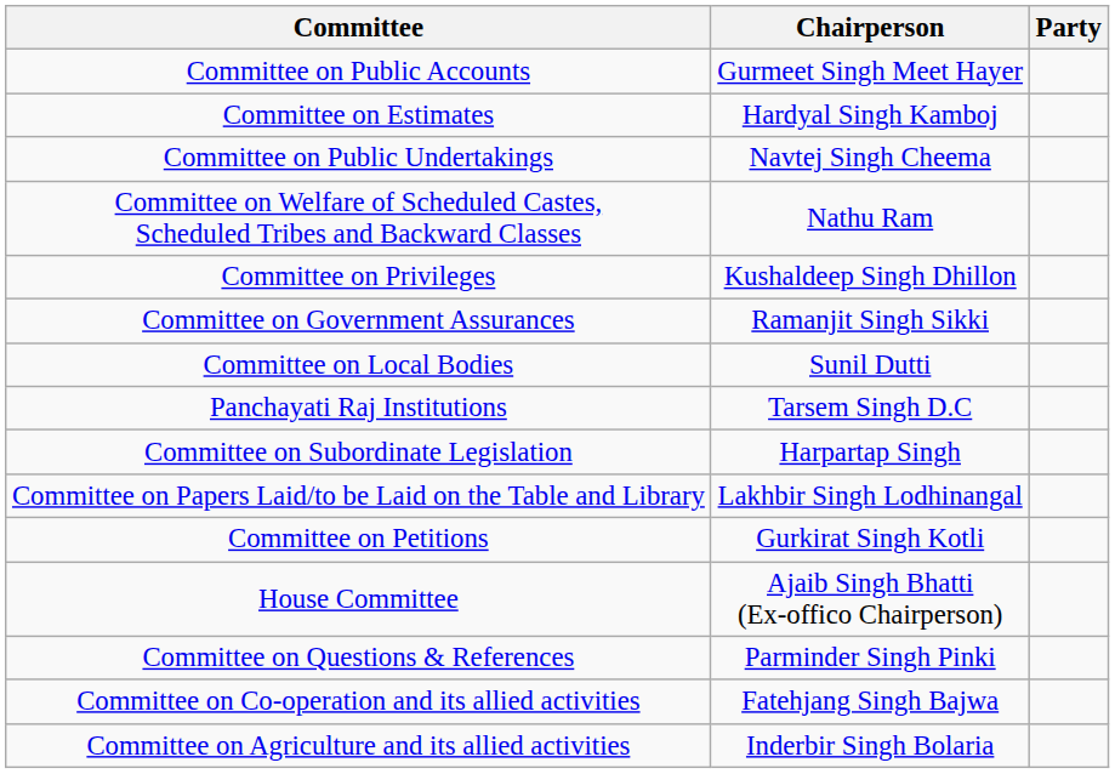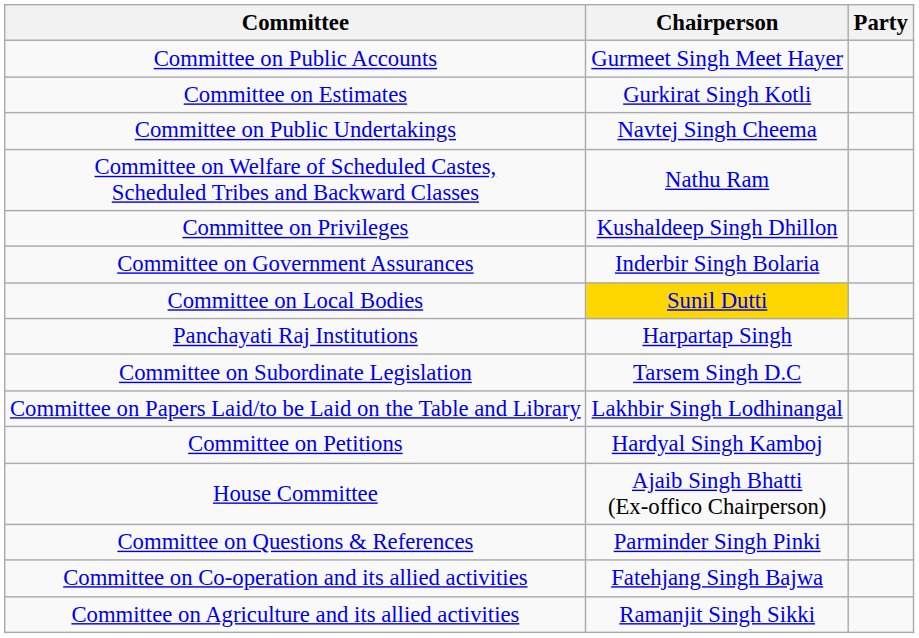 <table class="wikitable" style="text-align:center">
 <tr>
 <th>Committee</th>
 <th>Chairperson</th>
 <th colspan=2>Party</th>
 </tr>
 <tr>
 <td><a href='#'>Committee on Public Accounts</a></td>
 <td><a href='#'>Gurmeet Singh Meet Hayer</a></td>
 <td></td>
 </tr>
 <tr>
 <td><a href='#'>Committee on Estimates</a></td>
-<td><a href='#'>Hardyal Singh Kamboj</a></td>
+<td><a href='#'>Gurkirat Singh Kotli</a></td>
 <td></td>
 </tr>
 <tr>
 <td><a href='#'>Committee on Public Undertakings</a></td>
 <td><a href='#'>Navtej Singh Cheema</a></td>
 <td></td>
 </tr>
 <tr>
 <td><a href='#'>Committee on Welfare of Scheduled Castes,<br> Scheduled Tribes and Backward Classes</a></td>
 <td><a href='#'>Nathu Ram</a></td>
 <td></td>
 </tr>
 <tr>
 <td><a href='#'>Committee on Privileges</a></td>
 <td><a href='#'>Kushaldeep Singh Dhillon</a></td>
 <td></td>
 </tr>
 <tr>
 <td><a href='#'>Committee on Government Assurances</a></td>
-<td><a href='#'>Ramanjit Singh Sikki</a></td>
+<td><a href='#'>Inderbir Singh Bolaria</a></td>
 <td></td>
 </tr>
 <tr>
 <td><a href='#'>Committee on Local Bodies</a></td>
-<td><a href='#'>Sunil Dutti</a></td>
+<td style="background: gold;"><a href='#'>Sunil Dutti</a></td>
 <td></td>
 </tr>
 <tr>
 <td><a href='#'>Panchayati Raj Institutions</a></td>
-<td><a href='#'>Tarsem Singh D.C</a></td>
+<td><a href='#'>Harpartap Singh</a></td>
 <td></td>
 </tr>
 <tr>
 <td><a href='#'>Committee on Subordinate Legislation</a></td>
-<td><a href='#'>Harpartap Singh</a></td>
+<td><a href='#'>Tarsem Singh D.C</a></td>
 <td></td>
 </tr>
 <tr>
 <td><a href='#'>Committee on Papers Laid/to be Laid on the Table and Library</a></td>
 <td><a href='#'>Lakhbir Singh Lodhinangal</a></td>
 <td></td>
 </tr>
 <tr>
 <td><a href='#'>Committee on Petitions</a></td>
-<td><a href='#'>Gurkirat Singh Kotli</a></td>
+<td><a href='#'>Hardyal Singh Kamboj</a></td>
 <td></td>
 </tr>
 <tr>
 <td><a href='#'>House Committee</a></td>
 <td><a href='#'>Ajaib Singh Bhatti</a><br>(Ex-offico Chairperson)</td>
 <td></td>
 </tr>
 <tr>
 <td><a href='#'>Committee on Questions & References</a></td>
 <td><a href='#'>Parminder Singh Pinki</a></td>
 <td></td>
 </tr>
 <tr>
 <td><a href='#'>Committee on Co-operation and its allied activities</a></td>
 <td><a href='#'>Fatehjang Singh Bajwa</a></td>
 <td></td>
 </tr>
 <tr>
 <td><a href='#'>Committee on Agriculture and its allied activities</a></td>
-<td><a href='#'>Inderbir Singh Bolaria</a></td>
+<td><a href='#'>Ramanjit Singh Sikki</a></td>
 <td></td>
 </tr>
 </table>
